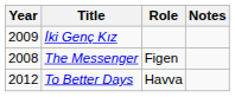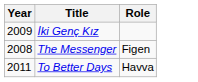 <table class="wikitable sortable">
 <tr>
 <th>Year</th>
 <th>Title</th>
 <th>Role</th>
-<th class="unsortable">Notes</th>
 </tr>
 <tr>
 <td>2009</td>
 <td><em><a href='#'>İki Genç Kız</a></em></td>
-<td></td>
 <td></td>
 </tr>
 <tr>
 <td>2008</td>
 <td><em><a href='#'>The Messenger</a></em></td>
 <td>Figen</td>
-<td></td>
 </tr>
 <tr>
-<td>2012</td>
+<td>2011</td>
 <td><em><a href='#'>To Better Days</a></em></td>
 <td>Havva</td>
-<td></td>
 </tr>
 </table>
